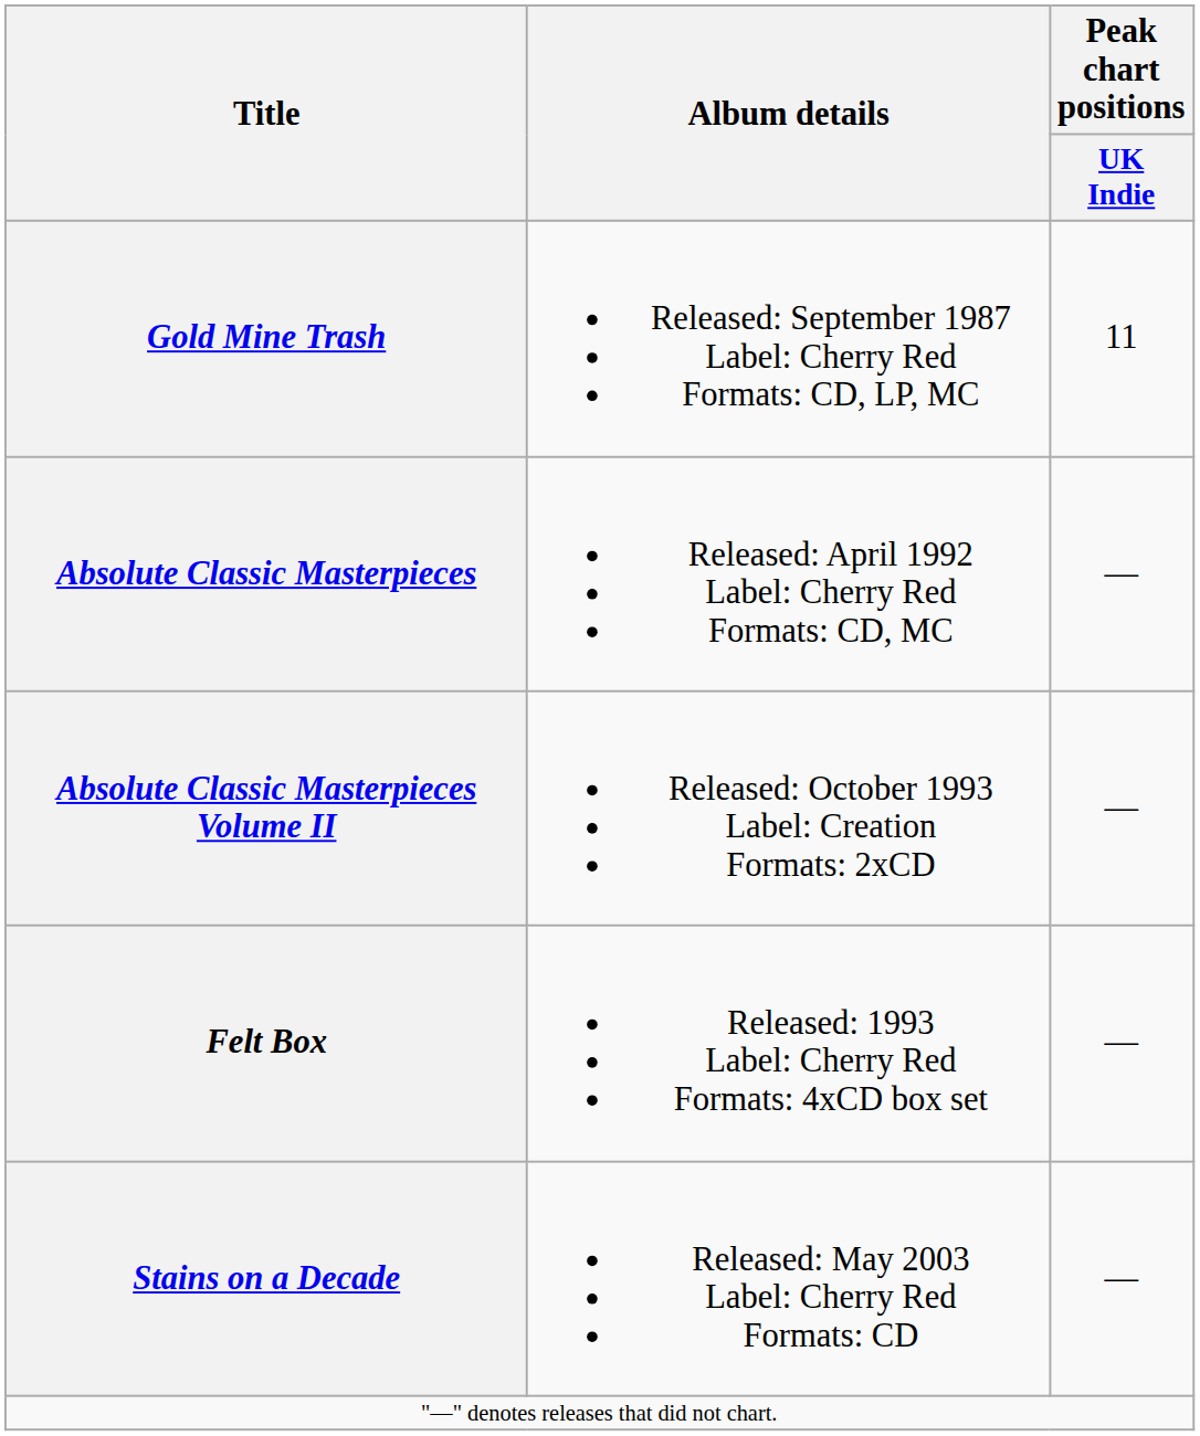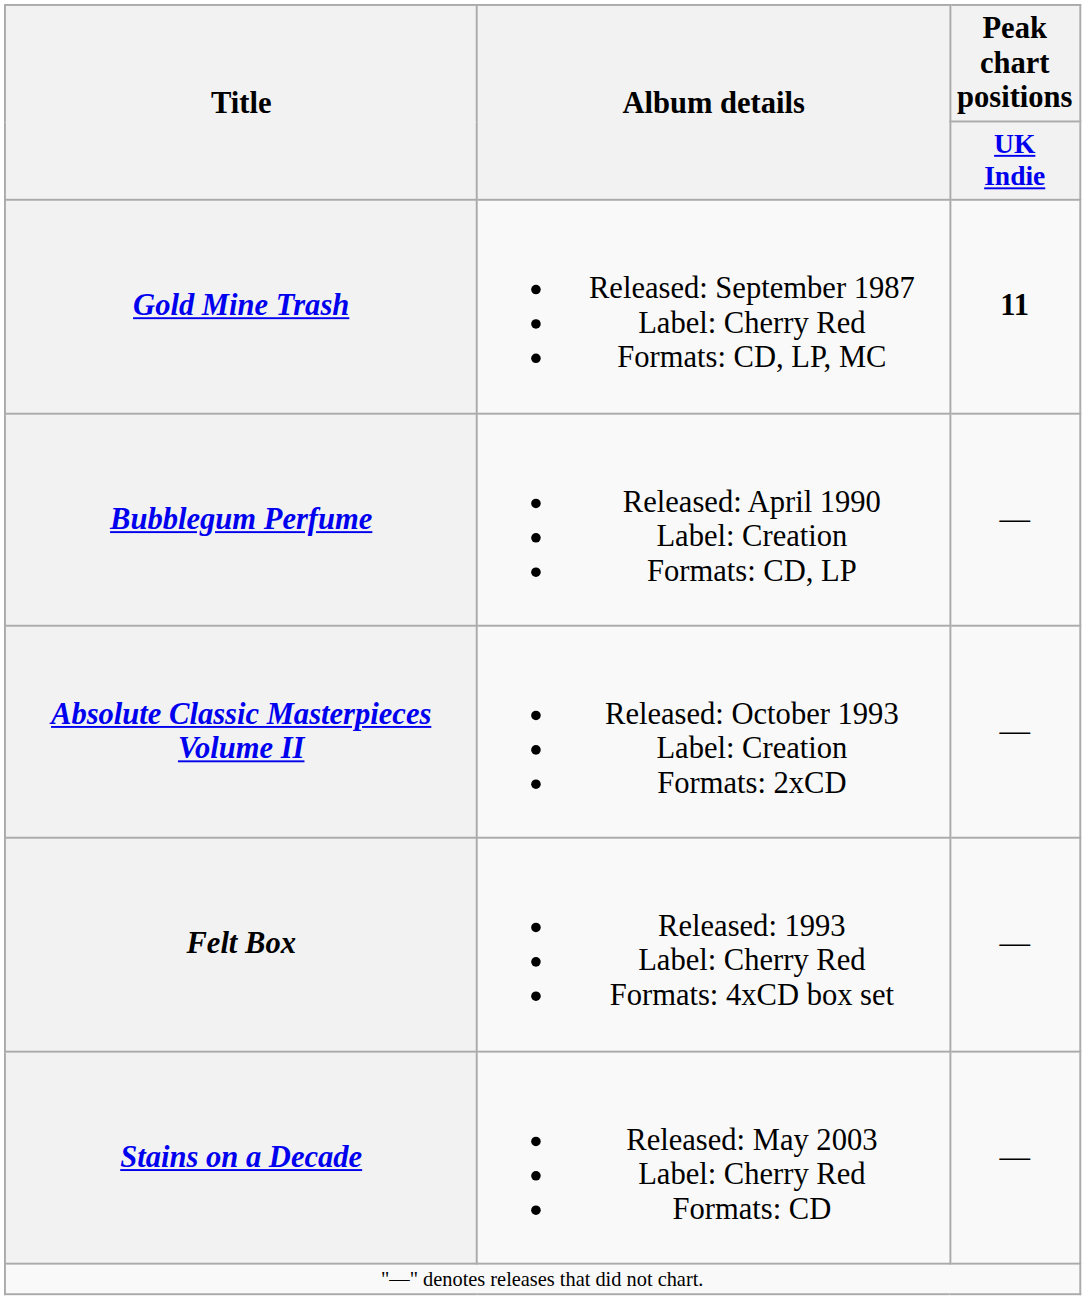 <table class="wikitable plainrowheaders" style="text-align:center;">
 <tr>
 <th rowspan="2" scope="col" style="width:15em;">Title</th>
 <th rowspan="2" scope="col" style="width:15em;">Album details</th>
 <th>Peak chart positions</th>
 </tr>
 <tr>
 <th scope="col" style="width:2em;font-size:90%;"><a href='#'>UK<br>Indie</a><br></th>
 </tr>
 <tr>
 <th scope="row"><em><a href='#'>Gold Mine Trash</a></em></th>
 <td><br><ul><li>Released: September 1987</li><li>Label: Cherry Red</li><li>Formats: CD, LP, MC</li></ul></td>
-<td>11</td>
+<td><strong>11</strong></td>
 </tr>
 <tr>
-<th scope="row"><em><a href='#'>Absolute Classic Masterpieces</a></em></th>
-<td><br><ul><li>Released: April 1992</li><li>Label: Cherry Red</li><li>Formats: CD, MC</li></ul></td>
+<th scope="row"><em><a href='#'>Bubblegum Perfume</a></em></th>
+<td><br><ul><li>Released: April 1990</li><li>Label: Creation</li><li>Formats: CD, LP</li></ul></td>
 <td>—</td>
 </tr>
 <tr>
 <th scope="row"><em><a href='#'>Absolute Classic Masterpieces Volume II</a></em></th>
 <td><br><ul><li>Released: October 1993</li><li>Label: Creation</li><li>Formats: 2xCD</li></ul></td>
 <td>—</td>
 </tr>
 <tr>
 <th scope="row"><em>Felt Box</em></th>
 <td><br><ul><li>Released: 1993</li><li>Label: Cherry Red</li><li>Formats: 4xCD box set</li></ul></td>
 <td>—</td>
 </tr>
 <tr>
 <th scope="row"><em><a href='#'>Stains on a Decade</a></em></th>
 <td><br><ul><li>Released: May 2003</li><li>Label: Cherry Red</li><li>Formats: CD</li></ul></td>
 <td>—</td>
 </tr>
 <tr>
 <td colspan="3" style="font-size:8pt">"—" denotes releases that did not chart.</td>
 </tr>
 </table>
